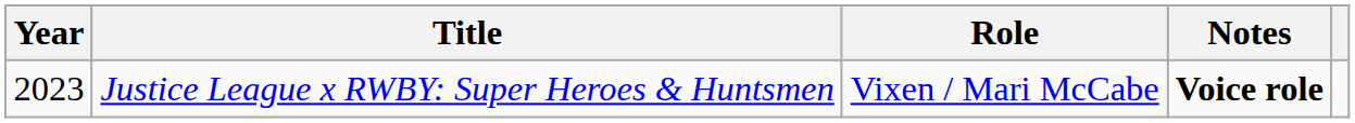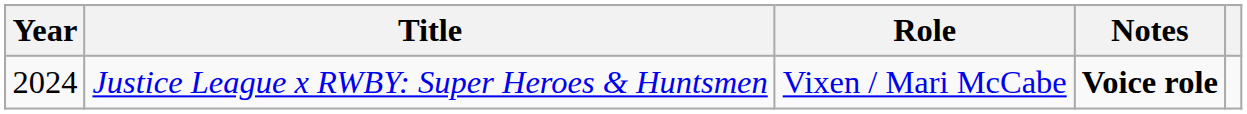 <table class="wikitable sortable">
 <tr>
 <th>Year</th>
 <th>Title</th>
 <th>Role</th>
 <th class="unsortable">Notes</th>
 <th class="unsortable"></th>
 </tr>
 <tr>
-<td>2023</td>
+<td>2024</td>
 <td><em><a href='#'>Justice League x RWBY: Super Heroes & Huntsmen</a></td>
 <td><a href='#'>Vixen / Mari McCabe</a></td>
 <td><strong>Voice role</strong></td>
 <td></td>
 </tr>
 </table>
